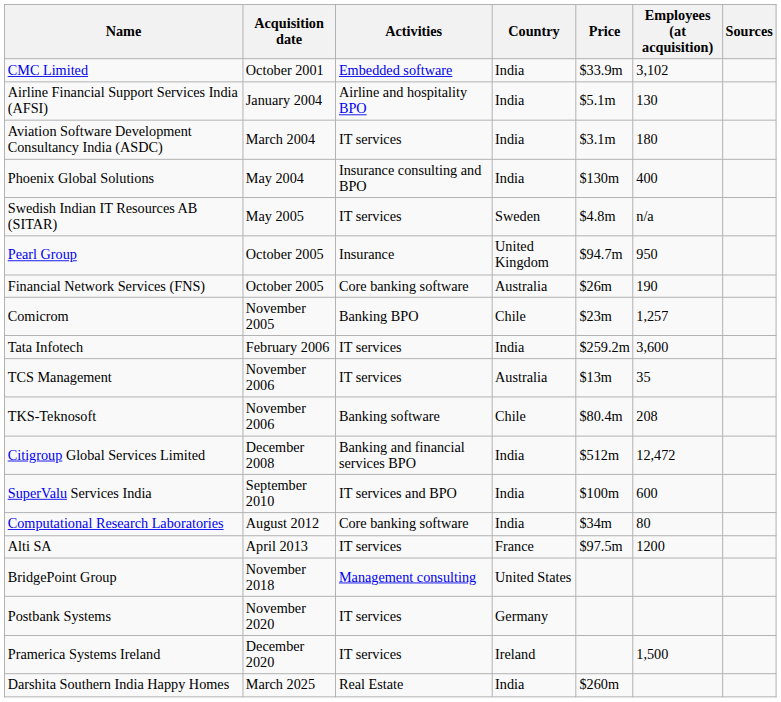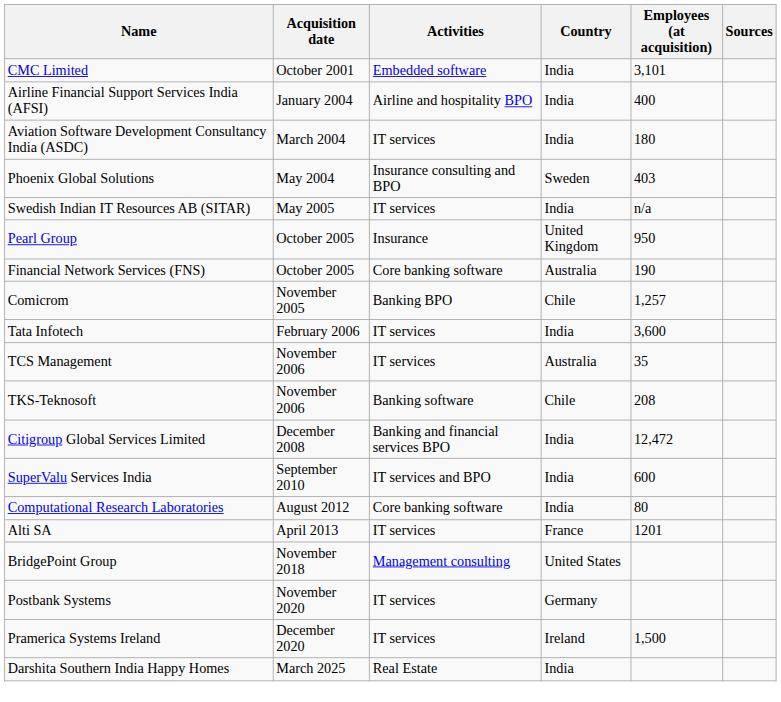 <table class="wikitable sortable">
 <tr>
 <th data-sort-type="text">Name</th>
 <th data-sort-type="date">Acquisition date</th>
 <th data-sort-type="text">Activities</th>
 <th data-sort-type="text">Country</th>
-<th data-sort-type="currency">Price</th>
 <th data-sort-type="number">Employees<br>(at acquisition)</th>
 <th>Sources</th>
 </tr>
 <tr>
 <td><a href='#'>CMC Limited</a></td>
 <td>October 2001</td>
 <td><a href='#'>Embedded software</a></td>
 <td>India</td>
-<td>$33.9m</td>
-<td>3,102</td>
+<td>3,101</td>
 <td style="text-align:center;"></td>
 </tr>
 <tr>
 <td>Airline Financial Support Services India (AFSI)</td>
 <td>January 2004</td>
 <td>Airline and hospitality <a href='#'>BPO</a></td>
 <td>India</td>
-<td>$5.1m</td>
-<td>130</td>
+<td>400</td>
 <td style="text-align:center;"></td>
 </tr>
 <tr>
 <td>Aviation Software Development Consultancy India (ASDC)</td>
 <td>March 2004</td>
 <td>IT services</td>
 <td>India</td>
-<td>$3.1m</td>
 <td>180</td>
 <td></td>
 </tr>
 <tr>
 <td>Phoenix Global Solutions</td>
 <td>May 2004</td>
 <td>Insurance consulting and BPO</td>
-<td>India</td>
-<td>$130m</td>
-<td>400</td>
+<td>Sweden</td>
+<td>403</td>
 <td style="text-align:center;"></td>
 </tr>
 <tr>
 <td>Swedish Indian IT Resources AB (SITAR)</td>
 <td>May 2005</td>
 <td>IT services</td>
-<td>Sweden</td>
-<td>$4.8m</td>
+<td>India</td>
 <td>n/a</td>
 <td style="text-align:center;"></td>
 </tr>
 <tr>
 <td><a href='#'>Pearl Group</a></td>
 <td>October 2005</td>
 <td>Insurance</td>
 <td>United Kingdom</td>
-<td>$94.7m</td>
 <td>950</td>
 <td style="text-align:center;"></td>
 </tr>
 <tr>
 <td>Financial Network Services (FNS)</td>
 <td>October 2005</td>
 <td>Core banking software</td>
 <td>Australia</td>
-<td>$26m</td>
 <td>190</td>
 <td style="text-align:center;"></td>
 </tr>
 <tr>
 <td>Comicrom</td>
 <td>November 2005</td>
 <td>Banking BPO</td>
 <td>Chile</td>
-<td>$23m</td>
 <td>1,257</td>
 <td style="text-align:center;"></td>
 </tr>
 <tr>
 <td>Tata Infotech</td>
 <td>February 2006</td>
 <td>IT services</td>
 <td>India</td>
-<td>$259.2m</td>
 <td>3,600</td>
 <td style="text-align:center;"></td>
 </tr>
 <tr>
 <td>TCS Management</td>
 <td>November 2006</td>
 <td>IT services</td>
 <td>Australia</td>
-<td>$13m</td>
 <td>35</td>
 <td style="text-align:center;"></td>
 </tr>
 <tr>
 <td>TKS-Teknosoft</td>
 <td>November 2006</td>
 <td>Banking software</td>
 <td>Chile</td>
-<td>$80.4m</td>
 <td>208</td>
 <td style="text-align:center;"></td>
 </tr>
 <tr>
 <td><a href='#'>Citigroup</a> Global Services Limited</td>
 <td>December 2008</td>
 <td>Banking and financial services BPO</td>
 <td>India</td>
-<td>$512m</td>
 <td>12,472</td>
 <td style="text-align:center;"></td>
 </tr>
 <tr>
 <td><a href='#'>SuperValu</a> Services India</td>
 <td>September 2010</td>
 <td>IT services and BPO</td>
 <td>India</td>
-<td>$100m</td>
 <td>600</td>
 <td style="text-align:center;"></td>
 </tr>
 <tr>
 <td><a href='#'>Computational Research Laboratories</a></td>
 <td>August 2012</td>
 <td>Core banking software</td>
 <td>India</td>
-<td>$34m</td>
 <td>80</td>
 <td style="text-align:center;"></td>
 </tr>
 <tr>
 <td>Alti SA</td>
 <td>April 2013</td>
 <td>IT services</td>
 <td>France</td>
-<td>$97.5m</td>
-<td>1200</td>
+<td>1201</td>
 <td style="text-align:center;"></td>
 </tr>
 <tr>
 <td>BridgePoint Group</td>
 <td>November 2018</td>
 <td><a href='#'>Management consulting</a></td>
 <td>United States</td>
-<td></td>
 <td></td>
 <td></td>
 </tr>
 <tr>
 <td>Postbank Systems</td>
 <td>November 2020</td>
 <td>IT services</td>
 <td>Germany</td>
 <td></td>
 <td></td>
-<td></td>
 </tr>
 <tr>
 <td>Pramerica Systems Ireland</td>
 <td>December 2020</td>
 <td>IT services</td>
 <td>Ireland</td>
-<td></td>
 <td>1,500</td>
 <td></td>
 </tr>
 <tr>
 <td>Darshita Southern India Happy Homes</td>
 <td>March 2025</td>
 <td>Real Estate</td>
 <td>India</td>
-<td>$260m</td>
 <td></td>
 <td></td>
 </tr>
 </table>
